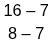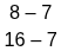 <table style="text-align:center">
 <tr>
 <th width=200></th>
 <th width=100></th>
 <th width=200></th>
 </tr>
 <tr>
 <td align=right><strong></strong></td>
-<td>16 – 7</td>
+<td>8 – 7</td>
 <td align=left></td>
 </tr>
 <tr>
 <td align=right><strong></strong></td>
-<td>8 – 7</td>
+<td>16 – 7</td>
 <td align=left></td>
 </tr>
 </table>
